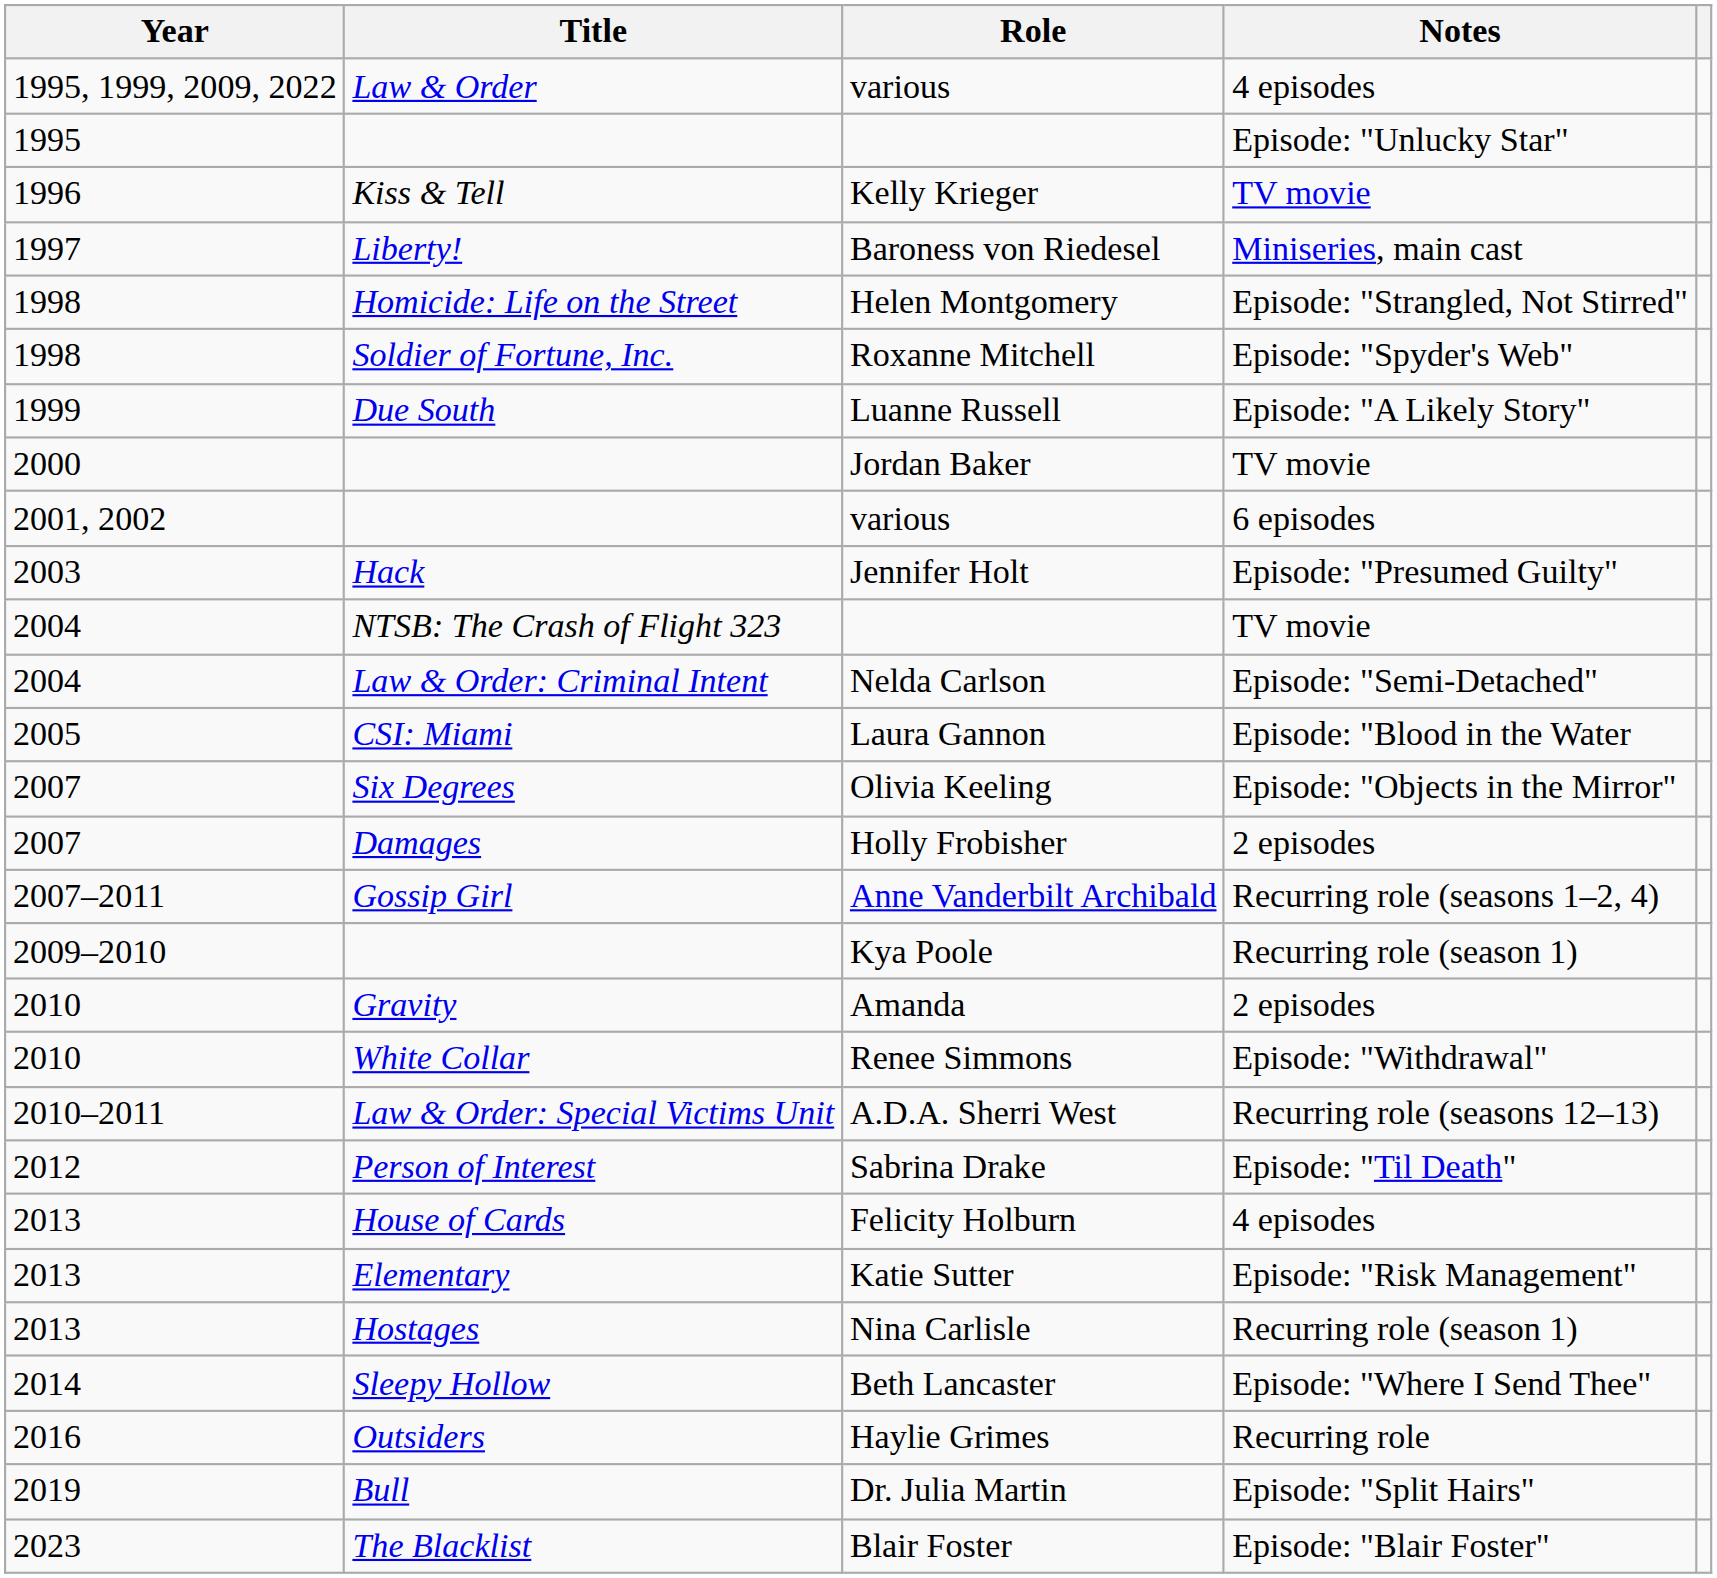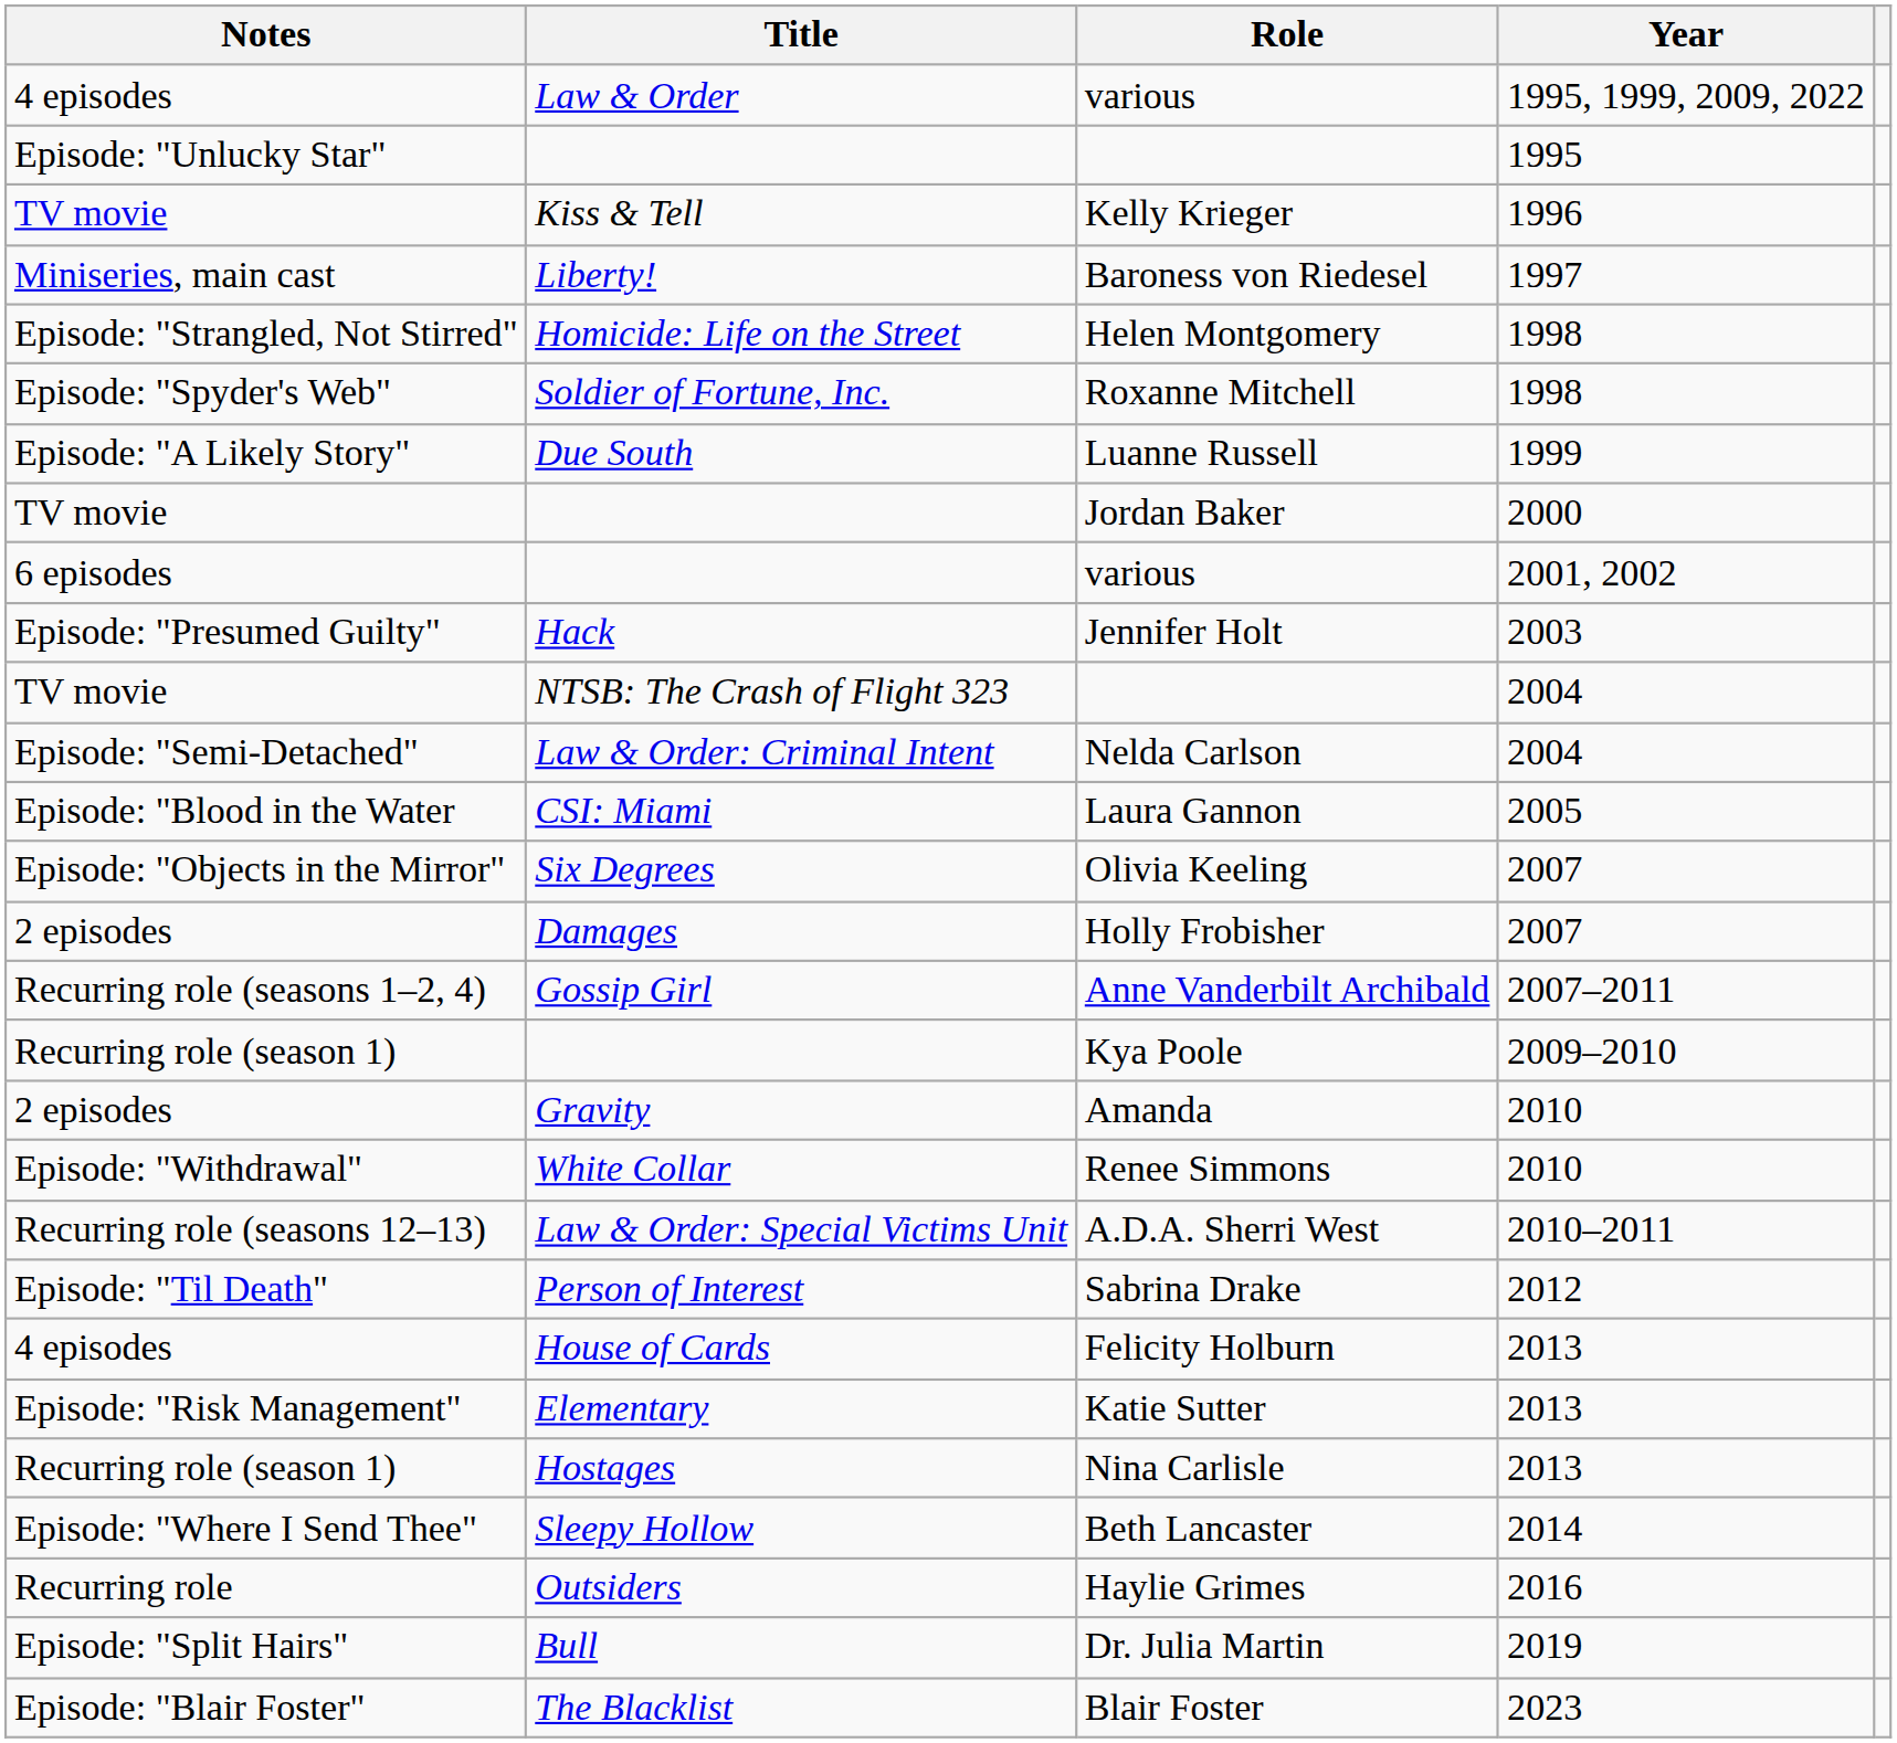 <table class="wikitable sortable">
 <tr>
-<th>Year</th>
+<th class="unsortable">Notes</th>
 <th>Title</th>
 <th>Role</th>
-<th class="unsortable">Notes</th>
+<th>Year</th>
 <th class="unsortable"></th>
 </tr>
 <tr>
-<td>1995, 1999, 2009, 2022</td>
+<td>4 episodes</td>
 <td><em><a href='#'>Law & Order</a></em></td>
 <td>various</td>
-<td>4 episodes</td>
+<td>1995, 1999, 2009, 2022</td>
 <td></td>
 </tr>
 <tr>
-<td>1995</td>
+<td>Episode: "Unlucky Star"</td>
 <td><em></em></td>
 <td></td>
-<td>Episode: "Unlucky Star"</td>
+<td>1995</td>
 <td></td>
 </tr>
 <tr>
-<td>1996</td>
+<td><a href='#'>TV movie</a></td>
 <td><em>Kiss & Tell</em></td>
 <td>Kelly Krieger</td>
-<td><a href='#'>TV movie</a></td>
+<td>1996</td>
 <td></td>
 </tr>
 <tr>
-<td>1997</td>
+<td><a href='#'>Miniseries</a>, main cast</td>
 <td><em><a href='#'>Liberty!</a></em></td>
 <td>Baroness von Riedesel</td>
-<td><a href='#'>Miniseries</a>, main cast</td>
+<td>1997</td>
 <td></td>
 </tr>
 <tr>
-<td>1998</td>
+<td>Episode: "Strangled, Not Stirred"</td>
 <td><em><a href='#'>Homicide: Life on the Street</a></em></td>
 <td>Helen Montgomery</td>
-<td>Episode: "Strangled, Not Stirred"</td>
+<td>1998</td>
 <td></td>
 </tr>
 <tr>
-<td>1998</td>
+<td>Episode: "Spyder's Web"</td>
 <td><em><a href='#'>Soldier of Fortune, Inc.</a></em></td>
 <td>Roxanne Mitchell</td>
-<td>Episode: "Spyder's Web"</td>
+<td>1998</td>
 <td></td>
 </tr>
 <tr>
-<td>1999</td>
+<td>Episode: "A Likely Story"</td>
 <td><em><a href='#'>Due South</a></em></td>
 <td>Luanne Russell</td>
-<td>Episode: "A Likely Story"</td>
+<td>1999</td>
 <td></td>
 </tr>
 <tr>
-<td>2000</td>
+<td>TV movie</td>
 <td><em></em></td>
 <td>Jordan Baker</td>
-<td>TV movie</td>
+<td>2000</td>
 <td></td>
 </tr>
 <tr>
-<td>2001, 2002</td>
+<td>6 episodes</td>
 <td><em></em></td>
 <td>various</td>
-<td>6 episodes</td>
+<td>2001, 2002</td>
 <td></td>
 </tr>
 <tr>
-<td>2003</td>
+<td>Episode: "Presumed Guilty"</td>
 <td><em><a href='#'>Hack</a></em></td>
 <td>Jennifer Holt</td>
-<td>Episode: "Presumed Guilty"</td>
+<td>2003</td>
 <td></td>
 </tr>
 <tr>
-<td>2004</td>
+<td>TV movie</td>
 <td><em>NTSB: The Crash of Flight 323</em></td>
 <td></td>
-<td>TV movie</td>
+<td>2004</td>
 <td></td>
 </tr>
 <tr>
-<td>2004</td>
+<td>Episode: "Semi-Detached"</td>
 <td><em><a href='#'>Law & Order: Criminal Intent</a></em></td>
 <td>Nelda Carlson</td>
-<td>Episode: "Semi-Detached"</td>
+<td>2004</td>
 <td></td>
 </tr>
 <tr>
-<td>2005</td>
+<td>Episode: "Blood in the Water</td>
 <td><em><a href='#'>CSI: Miami</a></em></td>
 <td>Laura Gannon</td>
-<td>Episode: "Blood in the Water</td>
+<td>2005</td>
 <td></td>
 </tr>
 <tr>
-<td>2007</td>
+<td>Episode: "Objects in the Mirror"</td>
 <td><em><a href='#'>Six Degrees</a></em></td>
 <td>Olivia Keeling</td>
-<td>Episode: "Objects in the Mirror"</td>
+<td>2007</td>
 <td></td>
 </tr>
 <tr>
-<td>2007</td>
+<td>2 episodes</td>
 <td><em><a href='#'>Damages</a></em></td>
 <td>Holly Frobisher</td>
-<td>2 episodes</td>
+<td>2007</td>
 <td></td>
 </tr>
 <tr>
-<td>2007–2011</td>
+<td>Recurring role (seasons 1–2, 4)</td>
 <td><em><a href='#'>Gossip Girl</a></em></td>
 <td><a href='#'>Anne Vanderbilt Archibald</a></td>
-<td>Recurring role (seasons 1–2, 4)</td>
+<td>2007–2011</td>
 <td></td>
 </tr>
 <tr>
-<td>2009–2010</td>
+<td>Recurring role (season 1)</td>
 <td><em></em></td>
 <td>Kya Poole</td>
-<td>Recurring role (season 1)</td>
+<td>2009–2010</td>
 <td></td>
 </tr>
 <tr>
-<td>2010</td>
+<td>2 episodes</td>
 <td><em><a href='#'>Gravity</a></em></td>
 <td>Amanda</td>
-<td>2 episodes</td>
+<td>2010</td>
 <td></td>
 </tr>
 <tr>
-<td>2010</td>
+<td>Episode: "Withdrawal"</td>
 <td><em><a href='#'>White Collar</a></em></td>
 <td>Renee Simmons</td>
-<td>Episode: "Withdrawal"</td>
+<td>2010</td>
 <td></td>
 </tr>
 <tr>
-<td>2010–2011</td>
+<td>Recurring role (seasons 12–13)</td>
 <td><em><a href='#'>Law & Order: Special Victims Unit</a></em></td>
 <td>A.D.A. Sherri West</td>
-<td>Recurring role (seasons 12–13)</td>
+<td>2010–2011</td>
 <td></td>
 </tr>
 <tr>
-<td>2012</td>
+<td>Episode: "<a href='#'>Til Death</a>"</td>
 <td><em><a href='#'>Person of Interest</a></em></td>
 <td>Sabrina Drake</td>
-<td>Episode: "<a href='#'>Til Death</a>"</td>
+<td>2012</td>
 <td></td>
 </tr>
 <tr>
-<td>2013</td>
+<td>4 episodes</td>
 <td><em><a href='#'>House of Cards</a></em></td>
 <td>Felicity Holburn</td>
-<td>4 episodes</td>
+<td>2013</td>
 <td></td>
 </tr>
 <tr>
-<td>2013</td>
+<td>Episode: "Risk Management"</td>
 <td><em><a href='#'>Elementary</a></em></td>
 <td>Katie Sutter</td>
-<td>Episode: "Risk Management"</td>
+<td>2013</td>
 <td></td>
 </tr>
 <tr>
-<td>2013</td>
+<td>Recurring role (season 1)</td>
 <td><em><a href='#'>Hostages</a></em></td>
 <td>Nina Carlisle</td>
-<td>Recurring role (season 1)</td>
+<td>2013</td>
 <td></td>
 </tr>
 <tr>
-<td>2014</td>
+<td>Episode: "Where I Send Thee"</td>
 <td><em><a href='#'>Sleepy Hollow</a></em></td>
 <td>Beth Lancaster</td>
-<td>Episode: "Where I Send Thee"</td>
+<td>2014</td>
 <td></td>
 </tr>
 <tr>
-<td>2016</td>
+<td>Recurring role</td>
 <td><em><a href='#'>Outsiders</a></em></td>
 <td>Haylie Grimes</td>
-<td>Recurring role</td>
+<td>2016</td>
 <td></td>
 </tr>
 <tr>
-<td>2019</td>
+<td>Episode: "Split Hairs"</td>
 <td><em><a href='#'>Bull</a></em></td>
 <td>Dr. Julia Martin</td>
-<td>Episode: "Split Hairs"</td>
+<td>2019</td>
 <td></td>
 </tr>
 <tr>
-<td>2023</td>
+<td>Episode: "Blair Foster"</td>
 <td><em><a href='#'>The Blacklist</a></em></td>
 <td>Blair Foster</td>
-<td>Episode: "Blair Foster"</td>
+<td>2023</td>
 <td></td>
 </tr>
 </table>
